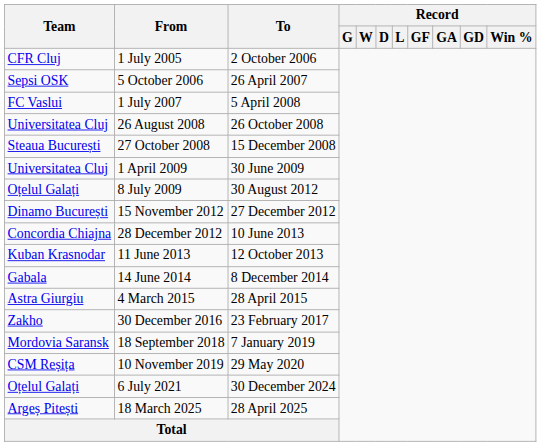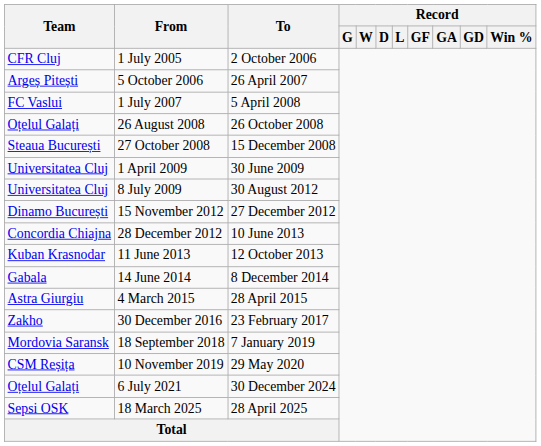 <table class="wikitable" style="text-align: center">
 <tr>
 <th rowspan=2>Team</th>
 <th rowspan=2>From</th>
 <th rowspan=2>To</th>
 <th colspan=8>Record</th>
 </tr>
 <tr>
 <th>G</th>
 <th>W</th>
 <th>D</th>
 <th>L</th>
 <th>GF</th>
 <th>GA</th>
 <th>GD</th>
 <th>Win %</th>
 </tr>
 <tr>
 <td align=left> <a href='#'>CFR Cluj</a></td>
 <td align=left>1 July 2005</td>
 <td align=left>2 October 2006<br></td>
 </tr>
 <tr>
-<td align=left> <a href='#'>Sepsi OSK</a></td>
+<td align=left> <a href='#'>Argeș Pitești</a></td>
 <td align=left>5 October 2006</td>
 <td align=left>26 April 2007<br></td>
 </tr>
 <tr>
 <td align=left> <a href='#'>FC Vaslui</a></td>
 <td align=left>1 July 2007</td>
 <td align=left>5 April 2008<br></td>
 </tr>
 <tr>
-<td align=left> <a href='#'>Universitatea Cluj</a></td>
+<td align=left> <a href='#'>Oțelul Galați</a></td>
 <td align=left>26 August 2008</td>
 <td align=left>26 October 2008<br></td>
 </tr>
 <tr>
 <td align=left> <a href='#'>Steaua București</a></td>
 <td align=left>27 October 2008</td>
 <td align=left>15 December 2008<br></td>
 </tr>
 <tr>
 <td align=left> <a href='#'>Universitatea Cluj</a></td>
 <td align=left>1 April 2009</td>
 <td align=left>30 June 2009<br></td>
 </tr>
 <tr>
-<td align=left> <a href='#'>Oțelul Galați</a></td>
+<td align=left> <a href='#'>Universitatea Cluj</a></td>
 <td align=left>8 July 2009</td>
 <td align=left>30 August 2012<br></td>
 </tr>
 <tr>
 <td align=left> <a href='#'>Dinamo București</a></td>
 <td align=left>15 November 2012</td>
 <td align=left>27 December 2012<br></td>
 </tr>
 <tr>
 <td align=left> <a href='#'>Concordia Chiajna</a></td>
 <td align=left>28 December 2012</td>
 <td align=left>10 June 2013<br></td>
 </tr>
 <tr>
 <td align=left> <a href='#'>Kuban Krasnodar</a></td>
 <td align=left>11 June 2013</td>
 <td align=left>12 October 2013<br></td>
 </tr>
 <tr>
 <td align=left> <a href='#'>Gabala</a></td>
 <td align=left>14 June 2014</td>
 <td align=left>8 December 2014<br></td>
 </tr>
 <tr>
 <td align=left> <a href='#'>Astra Giurgiu</a></td>
 <td align=left>4 March 2015</td>
 <td align=left>28 April 2015<br></td>
 </tr>
 <tr>
 <td align=left> <a href='#'>Zakho</a></td>
 <td align=left>30 December 2016</td>
 <td align=left>23 February 2017<br></td>
 </tr>
 <tr>
 <td align=left> <a href='#'>Mordovia Saransk</a></td>
 <td align=left>18 September 2018</td>
 <td align=left>7 January 2019<br></td>
 </tr>
 <tr>
 <td align=left> <a href='#'>CSM Reșița</a></td>
 <td align=left>10 November 2019</td>
 <td align=left>29 May 2020<br></td>
 </tr>
 <tr>
 <td align=left> <a href='#'>Oțelul Galați</a></td>
 <td align=left>6 July 2021</td>
 <td align=left>30 December 2024<br></td>
 </tr>
 <tr>
-<td align=left> <a href='#'>Argeș Pitești</a></td>
+<td align=left> <a href='#'>Sepsi OSK</a></td>
 <td align=left>18 March 2025</td>
 <td align=left>28 April 2025<br></td>
 </tr>
 <tr>
 <th colspan="3">Total<br></th>
 </tr>
 </table>
